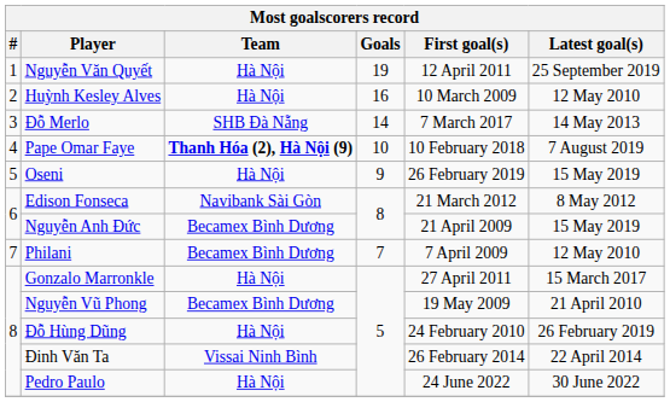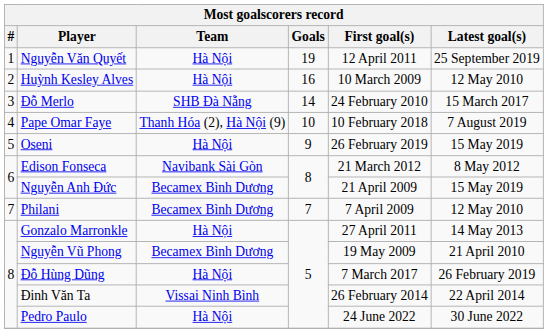 <table class="wikitable sortable" style="text-align:center">
 <tr>
 <th colspan=6>Most goalscorers record</th>
 </tr>
 <tr>
 <th>#</th>
 <th>Player</th>
 <th>Team</th>
 <th>Goals</th>
 <th>First goal(s)</th>
 <th>Latest goal(s)</th>
 </tr>
 <tr>
 <td>1</td>
 <td style="text-align:left"> <a href='#'>Nguyễn Văn Quyết</a></td>
 <td><a href='#'>Hà Nội</a></td>
 <td>19</td>
 <td>12 April 2011</td>
 <td>25 September 2019</td>
 </tr>
 <tr>
 <td>2</td>
 <td style="text-align:left"> <a href='#'>Huỳnh Kesley Alves</a></td>
 <td><a href='#'>Hà Nội</a></td>
 <td>16</td>
 <td>10 March 2009</td>
 <td>12 May 2010</td>
 </tr>
 <tr>
 <td>3</td>
 <td style="text-align:left"> <a href='#'>Đỗ Merlo</a></td>
 <td><a href='#'>SHB Đà Nẵng</a></td>
 <td>14</td>
-<td>7 March 2017</td>
-<td>14 May 2013</td>
+<td>24 February 2010</td>
+<td>15 March 2017</td>
 </tr>
 <tr>
 <td>4</td>
 <td style="text-align:left"> <a href='#'>Pape Omar Faye</a></td>
-<td><strong><a href='#'>Thanh Hóa</a> (2), <a href='#'>Hà Nội</a> (9)</strong></td>
+<td><a href='#'>Thanh Hóa</a> (2), <a href='#'>Hà Nội</a> (9)</td>
 <td>10</td>
 <td>10 February 2018</td>
 <td>7 August 2019</td>
 </tr>
 <tr>
 <td>5</td>
 <td style="text-align:left"> <a href='#'>Oseni</a></td>
 <td><a href='#'>Hà Nội</a></td>
 <td>9</td>
 <td>26 February 2019</td>
 <td>15 May 2019</td>
 </tr>
 <tr>
 <td rowspan=2>6</td>
 <td style="text-align:left"> <a href='#'>Edison Fonseca</a></td>
 <td><a href='#'>Navibank Sài Gòn</a></td>
 <td rowspan=2>8</td>
 <td>21 March 2012</td>
 <td>8 May 2012</td>
 </tr>
 <tr>
 <td style="text-align:left"> <a href='#'>Nguyễn Anh Đức</a></td>
 <td><a href='#'>Becamex Bình Dương</a></td>
 <td>21 April 2009</td>
 <td>15 May 2019</td>
 </tr>
 <tr>
 <td>7</td>
 <td style="text-align:left"> <a href='#'>Philani</a></td>
 <td><a href='#'>Becamex Bình Dương</a></td>
 <td>7</td>
 <td>7 April 2009</td>
 <td>12 May 2010</td>
 </tr>
 <tr>
 <td rowspan=5>8</td>
 <td style="text-align:left"> <a href='#'>Gonzalo Marronkle</a></td>
 <td><a href='#'>Hà Nội</a></td>
 <td rowspan=5>5</td>
 <td>27 April 2011</td>
-<td>15 March 2017</td>
+<td>14 May 2013</td>
 </tr>
 <tr>
 <td style="text-align:left"> <a href='#'>Nguyễn Vũ Phong</a></td>
 <td><a href='#'>Becamex Bình Dương</a></td>
 <td>19 May 2009</td>
 <td>21 April 2010</td>
 </tr>
 <tr>
 <td style="text-align:left"> <a href='#'>Đỗ Hùng Dũng</a></td>
 <td><a href='#'>Hà Nội</a></td>
-<td>24 February 2010</td>
+<td>7 March 2017</td>
 <td>26 February 2019</td>
 </tr>
 <tr>
 <td style="text-align:left"> Đinh Văn Ta</td>
 <td><a href='#'>Vissai Ninh Bình</a></td>
 <td>26 February 2014</td>
 <td>22 April 2014</td>
 </tr>
 <tr>
 <td style="text-align:left"> <a href='#'>Pedro Paulo</a></td>
 <td><a href='#'>Hà Nội</a></td>
 <td>24 June 2022</td>
 <td>30 June 2022</td>
 </tr>
 <tr>
 </tr>
 </table>
